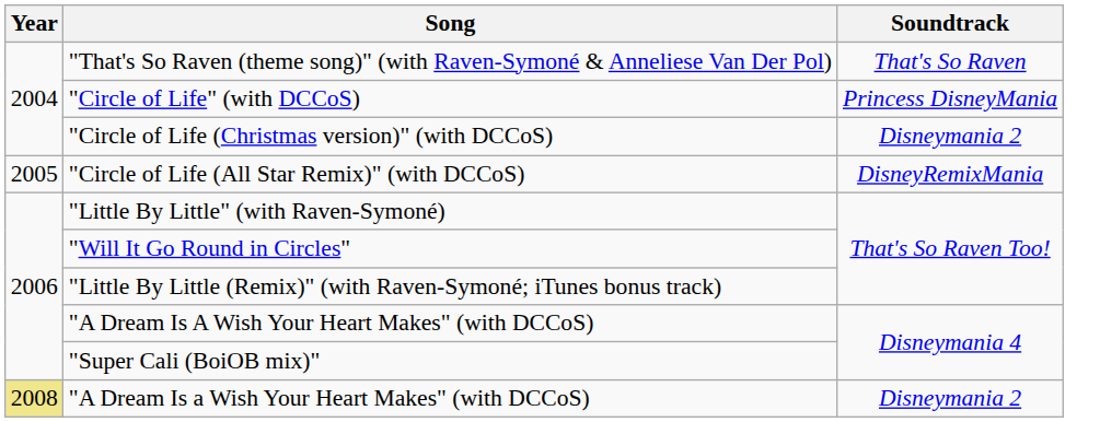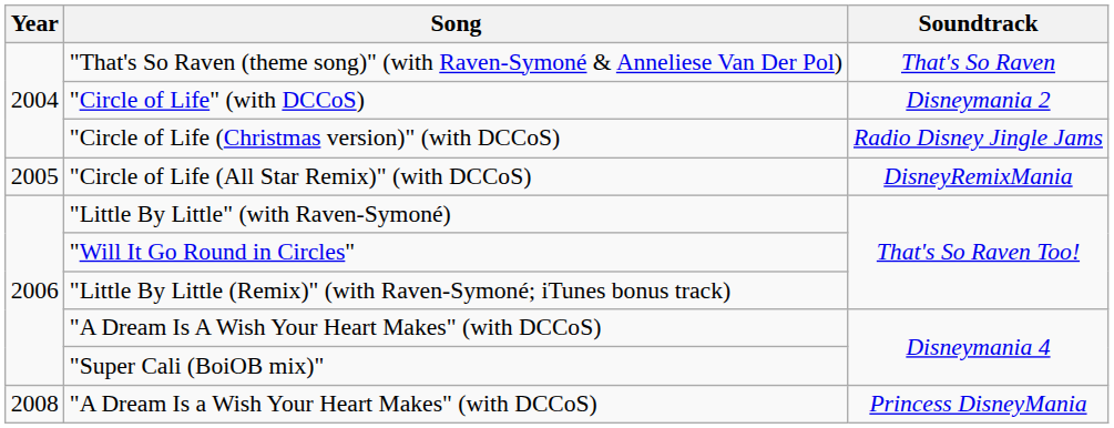 <table class="wikitable">
 <tr>
 <th>Year</th>
 <th>Song</th>
 <th>Soundtrack</th>
 </tr>
 <tr>
 <td style="text-align:center;" rowspan="3">2004</td>
 <td>"That's So Raven (theme song)" (with <a href='#'>Raven-Symoné</a> & <a href='#'>Anneliese Van Der Pol</a>)</td>
 <td style="text-align:center;"><em><a href='#'>That's So Raven</a></em></td>
 </tr>
 <tr>
 <td>"<a href='#'>Circle of Life</a>" (with <a href='#'>DCCoS</a>)</td>
-<td style="text-align:center;"><em><a href='#'>Princess DisneyMania</a></em></td>
+<td style="text-align:center;"><em><a href='#'>Disneymania 2</a></em></td>
 </tr>
 <tr>
 <td>"Circle of Life (<a href='#'>Christmas</a> version)" (with DCCoS)</td>
-<td style="text-align:center;"><em><a href='#'>Disneymania 2</a></em></td>
+<td style="text-align:center;"><em><a href='#'>Radio Disney Jingle Jams</a></em></td>
 </tr>
 <tr>
 <td style="text-align:center;">2005</td>
 <td>"Circle of Life (All Star Remix)" (with DCCoS)</td>
 <td style="text-align:center;"><em><a href='#'>DisneyRemixMania</a></em></td>
 </tr>
 <tr>
 <td style="text-align:center;" rowspan="5">2006</td>
 <td>"Little By Little" (with Raven-Symoné)</td>
 <td style="text-align:center;" rowspan="3"><em><a href='#'>That's So Raven Too!</a></em></td>
 </tr>
 <tr>
 <td>"<a href='#'>Will It Go Round in Circles</a>"</td>
 </tr>
 <tr "Like Aye" with>
 <td>"Little By Little (Remix)" (with Raven-Symoné; iTunes bonus track)</td>
 </tr>
 <tr "Peter Pan">
 <td>"A Dream Is A Wish Your Heart Makes" (with DCCoS)</td>
 <td style="text-align:center;" rowspan="2"><em><a href='#'>Disneymania 4</a></em></td>
 </tr>
 <tr>
 <td>"Super Cali (BoiOB mix)"</td>
 </tr>
 <tr>
-<td style="background: khaki; text-align:center;">2008</td>
+<td style="text-align:center;">2008</td>
 <td>"A Dream Is a Wish Your Heart Makes" (with DCCoS)</td>
-<td style="text-align:center;"><em><a href='#'>Disneymania 2</a></em></td>
+<td style="text-align:center;"><em><a href='#'>Princess DisneyMania</a></em></td>
 </tr>
 </table>
